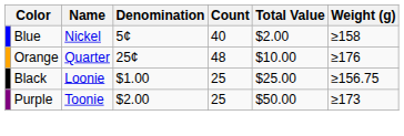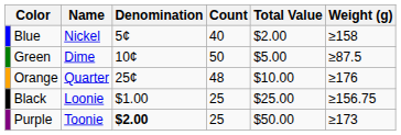 <table class="wikitable">
 <tr>
 <th colspan=2>Color</th>
 <th>Name</th>
 <th>Denomination</th>
 <th>Count</th>
 <th>Total Value</th>
 <th>Weight (g)</th>
 </tr>
 <tr>
 <td style="background:blue"></td>
 <td>Blue</td>
 <td><a href='#'>Nickel</a></td>
 <td>5¢</td>
 <td>40</td>
 <td>$2.00</td>
 <td>≥158</td>
+</tr>
+<tr>
+<td style="background:green"></td>
+<td>Green</td>
+<td><a href='#'>Dime</a></td>
+<td>10¢</td>
+<td>50</td>
+<td>$5.00</td>
+<td>≥87.5</td>
 </tr>
 <tr>
 <td style="background:orange"></td>
 <td>Orange</td>
 <td><a href='#'>Quarter</a></td>
 <td>25¢</td>
 <td>48</td>
 <td>$10.00</td>
 <td>≥176</td>
 </tr>
 <tr>
 <td style="background:black"></td>
 <td>Black</td>
 <td><a href='#'>Loonie</a></td>
 <td>$1.00</td>
 <td>25</td>
 <td>$25.00</td>
 <td>≥156.75</td>
 </tr>
 <tr>
 <td style="background:purple"></td>
 <td>Purple</td>
 <td><a href='#'>Toonie</a></td>
-<td>$2.00</td>
+<td><strong>$2.00</strong></td>
 <td>25</td>
 <td>$50.00</td>
 <td>≥173</td>
 </tr>
 </table>
